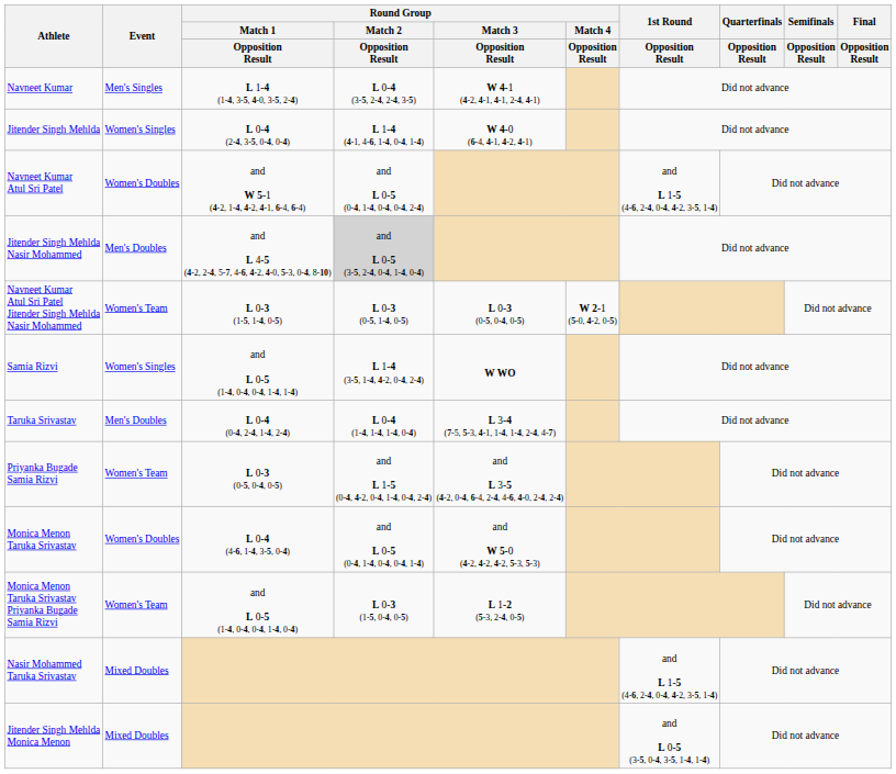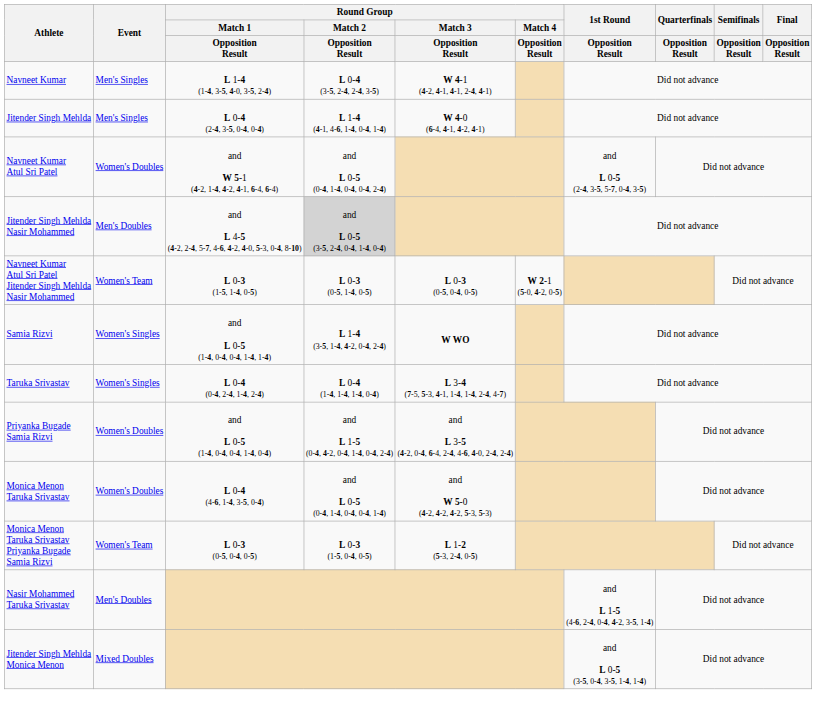 <table class="wikitable" border="1" style="font-size:90%">
 <tr>
 <th rowspan=3>Athlete</th>
 <th rowspan=3>Event</th>
 <th colspan=4>Round Group</th>
 <th rowspan=2>1st Round</th>
 <th rowspan=2>Quarterfinals</th>
 <th rowspan=2>Semifinals</th>
 <th rowspan=2>Final</th>
 </tr>
 <tr>
 <th>Match 1</th>
 <th>Match 2</th>
 <th>Match 3</th>
 <th>Match 4</th>
 </tr>
 <tr>
 <th>Opposition<br>Result</th>
 <th>Opposition<br>Result</th>
 <th>Opposition<br>Result</th>
 <th>Opposition<br>Result</th>
 <th>Opposition<br>Result</th>
 <th>Opposition<br>Result</th>
 <th>Opposition<br>Result</th>
 <th>Opposition<br>Result</th>
 </tr>
 <tr>
 <td><a href='#'>Navneet Kumar</a></td>
 <td><a href='#'>Men's Singles</a></td>
 <td align=center><br><strong>L</strong> 1-<strong>4</strong><br><small>(1-<strong>4</strong>, 3-<strong>5</strong>, <strong>4</strong>-0, 3-<strong>5</strong>, 2-<strong>4</strong>)</small></td>
 <td align=center><br><strong>L</strong> 0-<strong>4</strong><br><small>(3-<strong>5</strong>, 2-<strong>4</strong>, 2-<strong>4</strong>, 3-<strong>5</strong>)</small></td>
 <td align=center><br><strong>W</strong> <strong>4</strong>-1<br><small>(<strong>4</strong>-2, <strong>4</strong>-1, <strong>4</strong>-1, 2-<strong>4</strong>, <strong>4</strong>-1)</small></td>
 <td align=center bgcolor=wheat></td>
 <td align=center colspan="7">Did not advance</td>
 </tr>
 <tr>
 <td><a href='#'>Jitender Singh Mehlda</a></td>
-<td><a href='#'>Women's Singles</a></td>
+<td><a href='#'>Men's Singles</a></td>
 <td align=center><br><strong>L</strong> 0-<strong>4</strong><br><small>(2-<strong>4</strong>, 3-<strong>5</strong>, 0-<strong>4</strong>, 0-<strong>4</strong>)</small></td>
 <td align=center><br><strong>L</strong> 1-<strong>4</strong><br><small>(<strong>4</strong>-1, 4-<strong>6</strong>, 1-<strong>4</strong>, 0-<strong>4</strong>, 1-<strong>4</strong>)</small></td>
 <td align=center><br><strong>W</strong> <strong>4</strong>-0<br><small>(<strong>6</strong>-4, <strong>4</strong>-1, <strong>4</strong>-2, <strong>4</strong>-1)</small></td>
 <td align=center bgcolor=wheat></td>
 <td align=center colspan="7">Did not advance</td>
 </tr>
 <tr>
 <td><a href='#'>Navneet Kumar</a><br><a href='#'>Atul Sri Patel</a></td>
 <td><a href='#'>Women's Doubles</a></td>
 <td align=center><br>and<br><br><strong>W</strong> <strong>5</strong>-1<br><small>(<strong>4</strong>-2, 1-<strong>4</strong>, <strong>4</strong>-2, <strong>4</strong>-1, <strong>6</strong>-4, <strong>6</strong>-4)</small></td>
 <td align=center><br>and<br><br><strong>L</strong> 0-<strong>5</strong><br><small>(0-<strong>4</strong>, 1-<strong>4</strong>, 0-<strong>4</strong>, 0-<strong>4</strong>, 2-<strong>4</strong>)</small></td>
 <td align=center bgcolor=wheat colspan=2></td>
-<td align=center><br>and<br><br><strong>L</strong> 1-<strong>5</strong><br><small>(4-<strong>6</strong>, 2-<strong>4</strong>, 0-<strong>4</strong>, <strong>4</strong>-2, 3-<strong>5</strong>, 1-<strong>4</strong>)</small></td>
+<td align=center><br>and<br><br><strong>L</strong> 0-<strong>5</strong><br><small>(2-<strong>4</strong>, 3-<strong>5</strong>, 5-<strong>7</strong>, 0-<strong>4</strong>, 3-<strong>5</strong>)</small></td>
 <td align=center colspan="7">Did not advance</td>
 </tr>
 <tr>
 <td><a href='#'>Jitender Singh Mehlda</a><br><a href='#'>Nasir Mohammed</a></td>
 <td><a href='#'>Men's Doubles</a></td>
 <td align=center><br>and<br><br><strong>L</strong> 4-<strong>5</strong><br><small>(<strong>4</strong>-2, 2-<strong>4</strong>, 5-<strong>7</strong>, 4-<strong>6</strong>, <strong>4</strong>-2, <strong>4</strong>-0, <strong>5</strong>-3, 0-<strong>4</strong>, 8-<strong>10</strong>)</small></td>
 <td align=center style="background: lightgrey;"><br>and<br><br><strong>L</strong> 0-<strong>5</strong><br><small>(3-<strong>5</strong>, 2-<strong>4</strong>, 0-<strong>4</strong>, 1-<strong>4</strong>, 0-<strong>4</strong>)</small></td>
 <td align=center bgcolor=wheat colspan=2></td>
 <td align=center colspan="7">Did not advance</td>
 </tr>
 <tr>
 <td><a href='#'>Navneet Kumar</a><br><a href='#'>Atul Sri Patel</a><br><a href='#'>Jitender Singh Mehlda</a><br><a href='#'>Nasir Mohammed</a></td>
 <td><a href='#'>Women's Team</a></td>
 <td align=center><br><strong>L</strong> 0-<strong>3</strong><br><small>(1-<strong>5</strong>, 1-<strong>4</strong>, 0-<strong>5</strong>)</small></td>
 <td align=center><br><strong>L</strong> 0-<strong>3</strong><br><small>(0-<strong>5</strong>, 1-<strong>4</strong>, 0-<strong>5</strong>)</small></td>
 <td align=center><br><strong>L</strong> 0-<strong>3</strong><br><small>(0-<strong>5</strong>, 0-<strong>4</strong>, 0-<strong>5</strong>)</small></td>
 <td align=center><br><strong>W</strong> <strong>2</strong>-1<br><small>(<strong>5</strong>-0, <strong>4</strong>-2, 0-<strong>5</strong>)</small></td>
 <td align=center bgcolor=wheat colspan=2></td>
 <td align=center colspan="7">Did not advance</td>
 </tr>
 <tr>
 <td><a href='#'>Samia Rizvi</a></td>
 <td><a href='#'>Women's Singles</a></td>
 <td align=center><br>and<br><br><strong>L</strong> 0-<strong>5</strong><br><small>(1-<strong>4</strong>, 0-<strong>4</strong>, 0-<strong>4</strong>, 1-<strong>4</strong>, 1-<strong>4</strong>)</small></td>
 <td align=center><br><strong>L</strong> 1-<strong>4</strong><br><small>(3-<strong>5</strong>, 1-<strong>4</strong>, <strong>4</strong>-2, 0-<strong>4</strong>, 2-<strong>4</strong>)</small></td>
 <td align=center><br><strong>W</strong> <strong>WO</strong></td>
 <td align=center bgcolor=wheat></td>
 <td align=center colspan="7">Did not advance</td>
 </tr>
 <tr>
 <td><a href='#'>Taruka Srivastav</a></td>
-<td><a href='#'>Men's Doubles</a></td>
+<td><a href='#'>Women's Singles</a></td>
 <td align=center><br><strong>L</strong> 0-<strong>4</strong><br><small>(0-<strong>4</strong>, 2-<strong>4</strong>, 1-<strong>4</strong>, 2-<strong>4</strong>)</small></td>
 <td align=center><br><strong>L</strong> 0-<strong>4</strong><br><small>(1-<strong>4</strong>, 1-<strong>4</strong>, 1-<strong>4</strong>, 0-<strong>4</strong>)</small></td>
 <td align=center><br><strong>L</strong> 3-<strong>4</strong><br><small>(<strong>7</strong>-5, <strong>5</strong>-3, <strong>4</strong>-1, 1-<strong>4</strong>, 1-<strong>4</strong>, 2-<strong>4</strong>, 4-<strong>7</strong>)</small></td>
 <td align=center bgcolor=wheat></td>
 <td align=center colspan="7">Did not advance</td>
 </tr>
 <tr>
 <td><a href='#'>Priyanka Bugade</a><br><a href='#'>Samia Rizvi</a></td>
-<td><a href='#'>Women's Team</a></td>
-<td align=center><br><strong>L</strong> 0-<strong>3</strong><br><small>(0-<strong>5</strong>, 0-<strong>4</strong>, 0-<strong>5</strong>)</small></td>
+<td><a href='#'>Women's Doubles</a></td>
+<td align=center><br>and<br><br><strong>L</strong> 0-<strong>5</strong><br><small>(1-<strong>4</strong>, 0-<strong>4</strong>, 0-<strong>4</strong>, 1-<strong>4</strong>, 0-<strong>4</strong>)</small></td>
 <td align=center><br>and<br><br><strong>L</strong> 1-<strong>5</strong><br><small>(0-<strong>4</strong>, <strong>4</strong>-2, 0-<strong>4</strong>, 1-<strong>4</strong>, 0-<strong>4</strong>, 2-<strong>4</strong>)</small></td>
 <td align=center><br>and<br><br><strong>L</strong> 3-<strong>5</strong><br><small>(<strong>4</strong>-2, 0-<strong>4</strong>, <strong>6</strong>-4, 2-<strong>4</strong>, 4-<strong>6</strong>, <strong>4</strong>-0, 2-<strong>4</strong>, 2-<strong>4</strong>)</small></td>
 <td align=center bgcolor=wheat colspan=2></td>
 <td align=center colspan="7">Did not advance</td>
 </tr>
 <tr>
 <td><a href='#'>Monica Menon</a><br><a href='#'>Taruka Srivastav</a></td>
 <td><a href='#'>Women's Doubles</a></td>
 <td align=center><br><strong>L</strong> 0-<strong>4</strong><br><small>(4-<strong>6</strong>, 1-<strong>4</strong>, 3-<strong>5</strong>, 0-<strong>4</strong>)</small></td>
 <td align=center><br>and<br><br><strong>L</strong> 0-<strong>5</strong><br><small>(0-<strong>4</strong>, 1-<strong>4</strong>, 0-<strong>4</strong>, 0-<strong>4</strong>, 1-<strong>4</strong>)</small></td>
 <td align=center><br>and<br><br><strong>W</strong> <strong>5</strong>-0<br><small>(<strong>4</strong>-2, <strong>4</strong>-2, <strong>4</strong>-2, <strong>5</strong>-3, <strong>5</strong>-3)</small></td>
 <td align=center bgcolor=wheat colspan=2></td>
 <td align=center colspan="7">Did not advance</td>
 </tr>
 <tr>
 <td><a href='#'>Monica Menon</a><br><a href='#'>Taruka Srivastav</a><br><a href='#'>Priyanka Bugade</a><br><a href='#'>Samia Rizvi</a></td>
 <td><a href='#'>Women's Team</a></td>
-<td align=center><br>and<br><br><strong>L</strong> 0-<strong>5</strong><br><small>(1-<strong>4</strong>, 0-<strong>4</strong>, 0-<strong>4</strong>, 1-<strong>4</strong>, 0-<strong>4</strong>)</small></td>
+<td align=center><br><strong>L</strong> 0-<strong>3</strong><br><small>(0-<strong>5</strong>, 0-<strong>4</strong>, 0-<strong>5</strong>)</small></td>
 <td align=center><br><strong>L</strong> 0-<strong>3</strong><br><small>(1-<strong>5</strong>, 0-<strong>4</strong>, 0-<strong>5</strong>)</small></td>
 <td align=center><br><strong>L</strong> 1-<strong>2</strong><br><small>(<strong>5</strong>-3, 2-<strong>4</strong>, 0-<strong>5</strong>)</small></td>
 <td align=center bgcolor=wheat colspan=3></td>
 <td align=center colspan="7">Did not advance</td>
 </tr>
 <tr>
 <td><a href='#'>Nasir Mohammed</a><br><a href='#'>Taruka Srivastav</a></td>
-<td><a href='#'>Mixed Doubles</a></td>
+<td><a href='#'>Men's Doubles</a></td>
 <td align=center bgcolor=wheat colspan=4></td>
 <td align=center><br>and<br><br><strong>L</strong> 1-<strong>5</strong><br><small>(4-<strong>6</strong>, 2-<strong>4</strong>, 0-<strong>4</strong>, <strong>4</strong>-2, 3-<strong>5</strong>, 1-<strong>4</strong>)</small></td>
 <td align=center colspan="7">Did not advance</td>
 </tr>
 <tr>
 <td><a href='#'>Jitender Singh Mehlda</a><br><a href='#'>Monica Menon</a></td>
 <td><a href='#'>Mixed Doubles</a></td>
 <td align=center bgcolor=wheat colspan=4></td>
 <td align=center><br>and<br><br><strong>L</strong> 0-<strong>5</strong><br><small>(3-<strong>5</strong>, 0-<strong>4</strong>, 3-<strong>5</strong>, 1-<strong>4</strong>, 1-<strong>4</strong>)</small></td>
 <td align=center colspan="7">Did not advance</td>
 </tr>
 </table>
